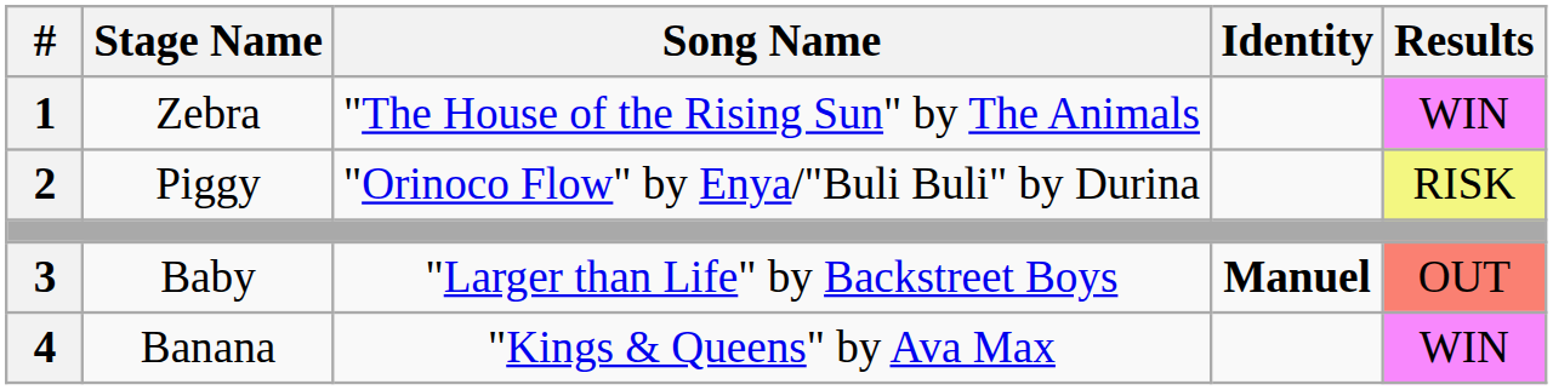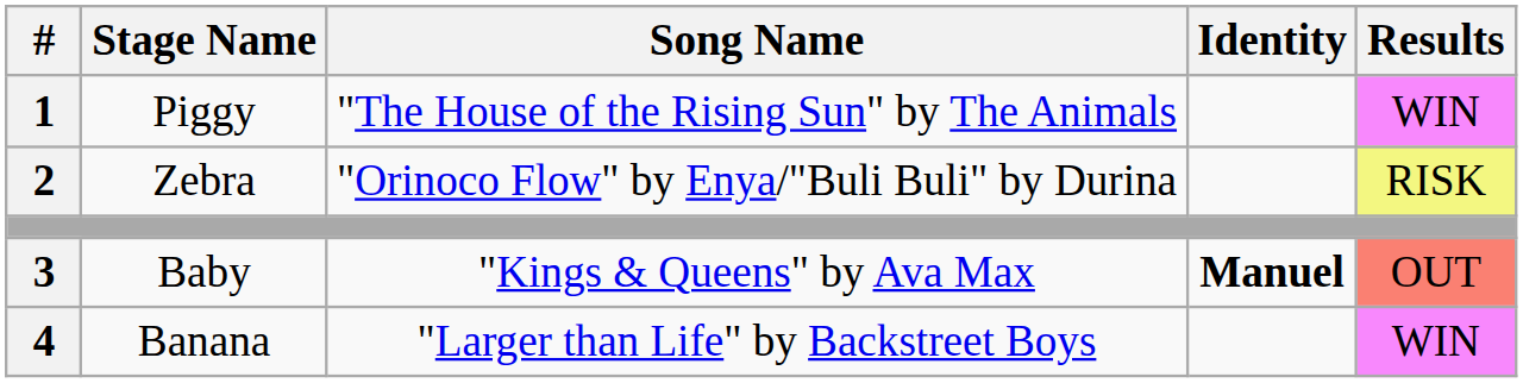 <table class="wikitable" style="text-align:center">
 <tr>
 <th style="width:20px">#</th>
 <th>Stage Name</th>
 <th>Song Name</th>
 <th>Identity</th>
 <th>Results</th>
 </tr>
 <tr>
 <th>1</th>
-<td>Zebra</td>
+<td>Piggy</td>
 <td>"<a href='#'>The House of the Rising Sun</a>" by <a href='#'>The Animals</a></td>
 <td></td>
 <td bgcolor="#f888fd">WIN</td>
 </tr>
 <tr>
 <th>2</th>
-<td>Piggy</td>
+<td>Zebra</td>
 <td>"<a href='#'>Orinoco Flow</a>" by <a href='#'>Enya</a>/"Buli Buli" by Durina</td>
 <td></td>
 <td bgcolor="#f3f781">RISK</td>
 </tr>
 <tr>
 <th ! colspan="5" style="background:darkgrey"></th>
 </tr>
 <tr>
 <th>3</th>
 <td>Baby</td>
-<td>"<a href='#'>Larger than Life</a>" by <a href='#'>Backstreet Boys</a></td>
+<td>"<a href='#'>Kings & Queens</a>" by <a href='#'>Ava Max</a></td>
 <td><strong>Manuel</strong></td>
 <td bgcolor="salmon">OUT</td>
 </tr>
 <tr>
 <th>4</th>
 <td>Banana</td>
-<td>"<a href='#'>Kings & Queens</a>" by <a href='#'>Ava Max</a></td>
+<td>"<a href='#'>Larger than Life</a>" by <a href='#'>Backstreet Boys</a></td>
 <td></td>
 <td bgcolor="#f888fd">WIN</td>
 </tr>
 </table>
